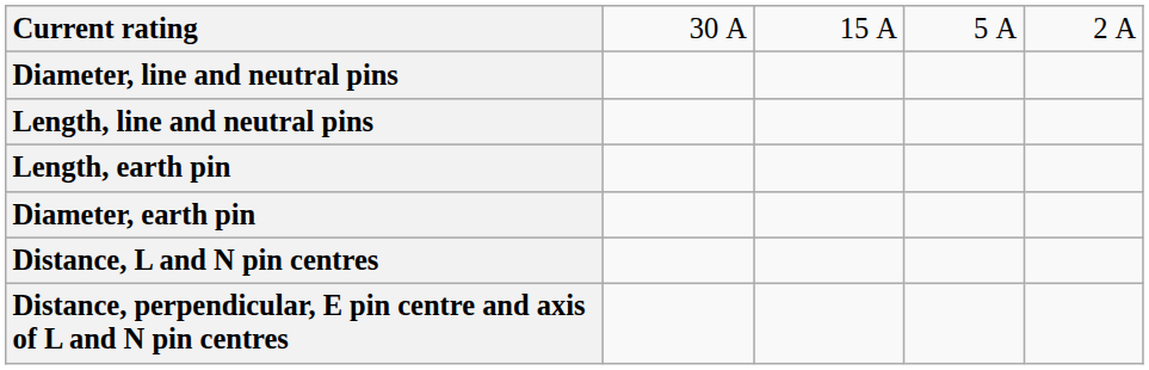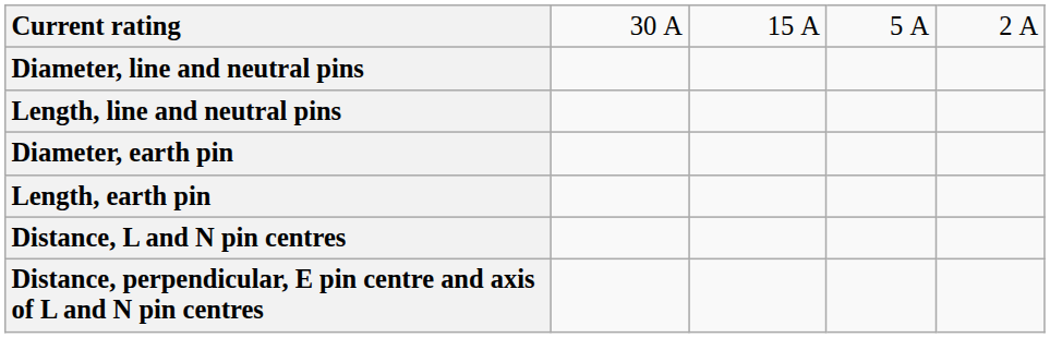 <table class="wikitable" style="text-align:right;width:100%">
 <tr>
 <th style="text-align:left;width:20em">Current rating</th>
 <td>30 A</td>
 <td>15 A</td>
 <td>5 A</td>
 <td>2 A</td>
 </tr>
 <tr>
 <th style="text-align:left">Diameter, line and neutral pins</th>
 <td></td>
 <td></td>
 <td></td>
 <td></td>
 </tr>
 <tr>
 <th style="text-align:left">Length, line and neutral pins</th>
 <td></td>
 <td></td>
 <td></td>
 <td></td>
 </tr>
 <tr>
-<th style="text-align:left">Length, earth pin</th>
+<th style="text-align:left">Diameter, earth pin</th>
 <td></td>
 <td></td>
 <td></td>
 <td></td>
 </tr>
 <tr>
-<th style="text-align:left">Diameter, earth pin</th>
+<th style="text-align:left">Length, earth pin</th>
 <td></td>
 <td></td>
 <td></td>
 <td></td>
 </tr>
 <tr>
 <th style="text-align:left">Distance, L and N pin centres</th>
 <td></td>
 <td></td>
 <td></td>
 <td></td>
 </tr>
 <tr>
 <th style="text-align:left">Distance, perpendicular, E pin centre and axis of L and N pin centres</th>
 <td></td>
 <td></td>
 <td></td>
 <td></td>
 </tr>
 </table>
